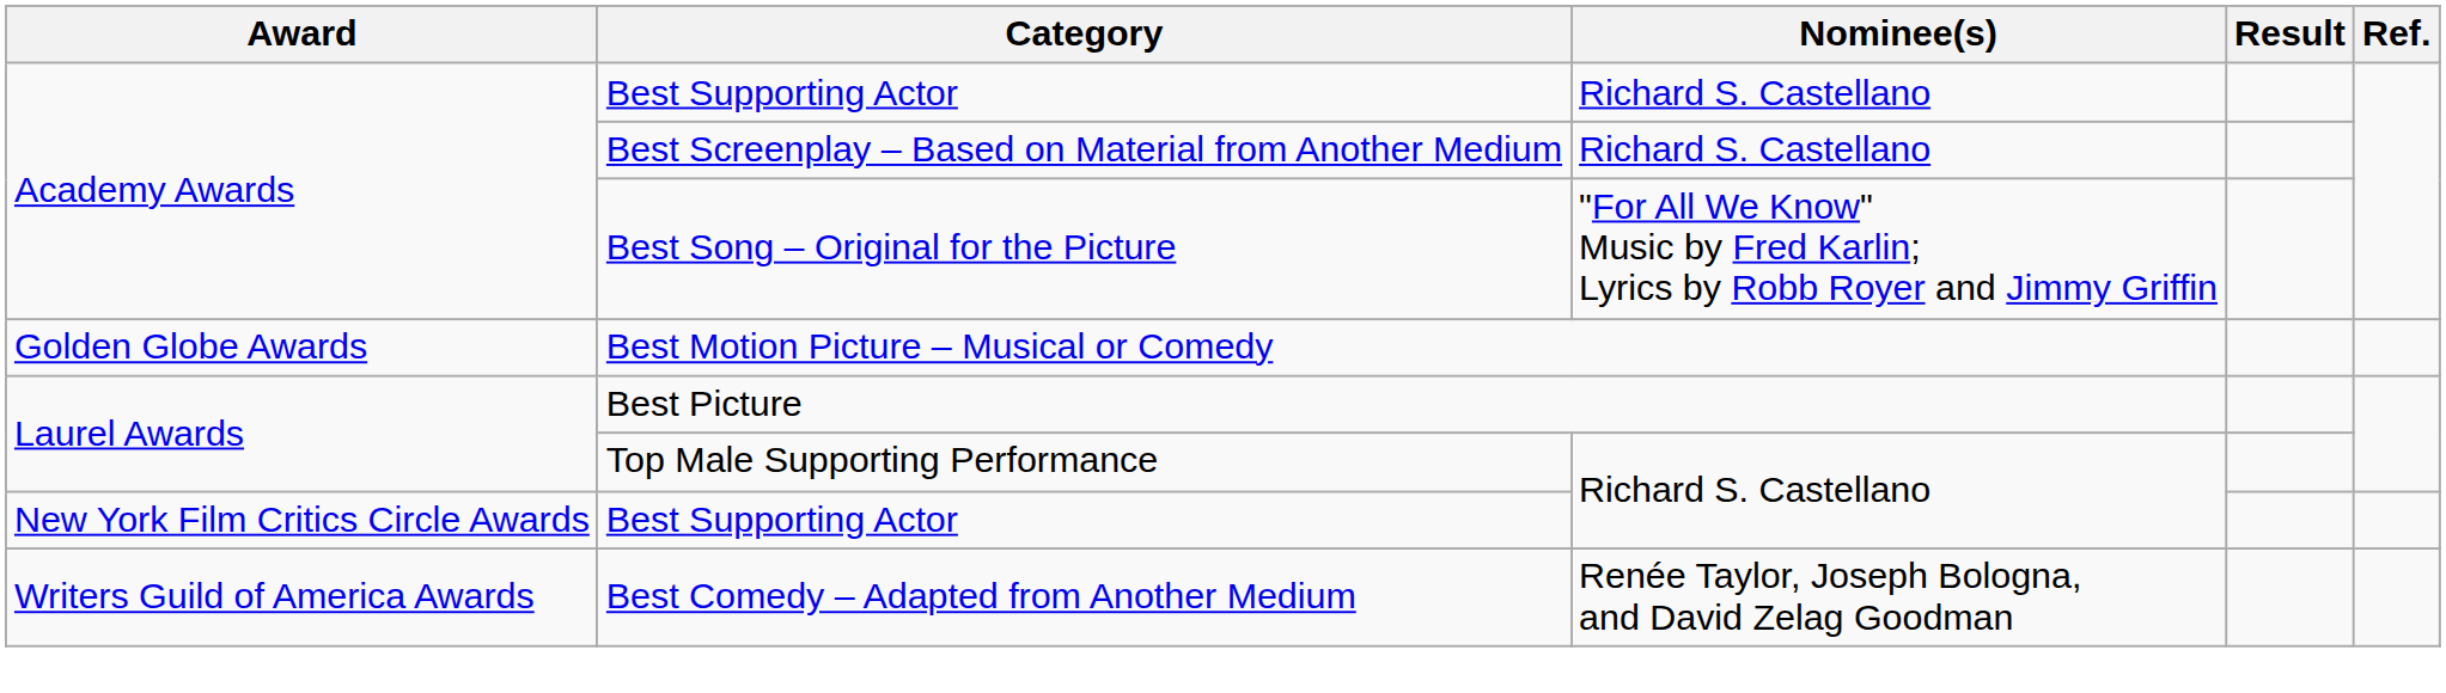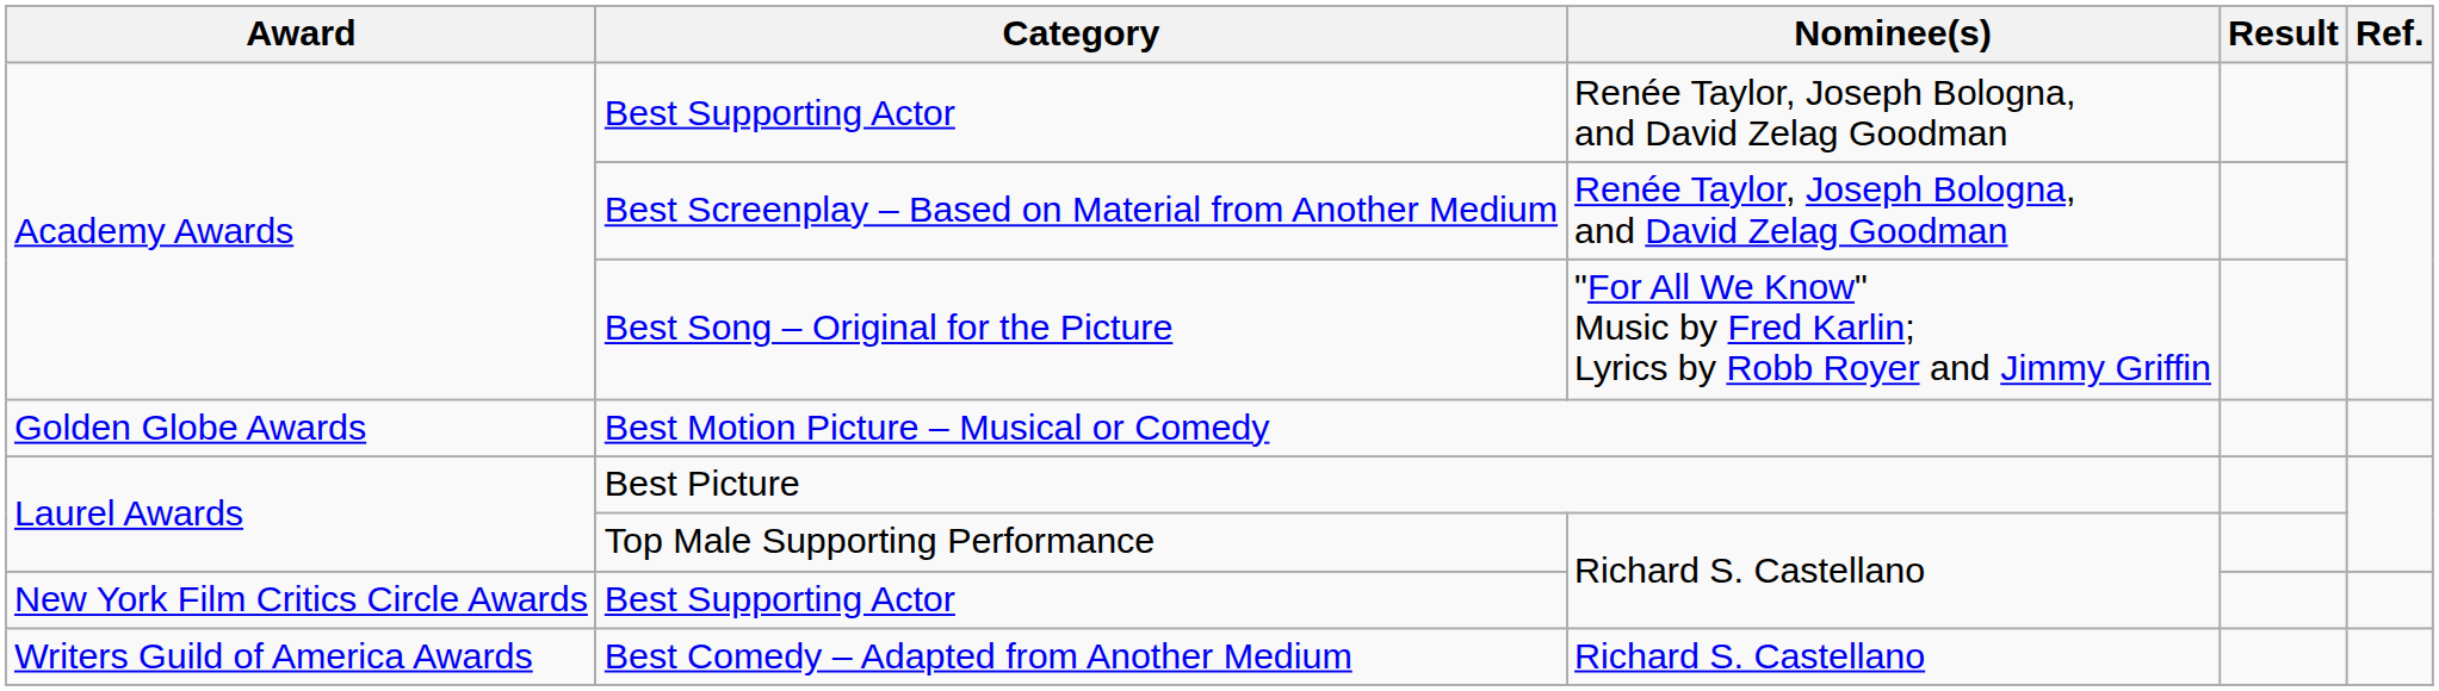 <table class="wikitable plainrowheaders">
 <tr>
 <th>Award</th>
 <th>Category</th>
 <th>Nominee(s)</th>
 <th>Result</th>
 <th>Ref.</th>
 </tr>
 <tr>
 <td rowspan="3"><a href='#'>Academy Awards</a></td>
 <td><a href='#'>Best Supporting Actor</a></td>
-<td><a href='#'>Richard S. Castellano</a></td>
+<td>Renée Taylor, Joseph Bologna, <br> and David Zelag Goodman</td>
 <td></td>
 <td align="center" rowspan="3"></td>
 </tr>
 <tr>
 <td><a href='#'>Best Screenplay – Based on Material from Another Medium</a></td>
-<td><a href='#'>Richard S. Castellano</a></td>
+<td><a href='#'>Renée Taylor</a>, <a href='#'>Joseph Bologna</a>, <br> and <a href='#'>David Zelag Goodman</a></td>
 <td></td>
 </tr>
 <tr>
 <td><a href='#'>Best Song – Original for the Picture</a></td>
 <td>"<a href='#'>For All We Know</a>" <br> Music by <a href='#'>Fred Karlin</a>; <br> Lyrics by <a href='#'>Robb Royer</a> and <a href='#'>Jimmy Griffin</a></td>
 <td></td>
 </tr>
 <tr>
 <td><a href='#'>Golden Globe Awards</a></td>
 <td colspan="2"><a href='#'>Best Motion Picture – Musical or Comedy</a></td>
 <td></td>
 <td align="center"></td>
 </tr>
 <tr>
 <td rowspan="2"><a href='#'>Laurel Awards</a></td>
 <td colspan="2">Best Picture</td>
 <td></td>
 <td align="center" rowspan="2"></td>
 </tr>
 <tr>
 <td>Top Male Supporting Performance</td>
 <td rowspan="2">Richard S. Castellano</td>
 <td></td>
 </tr>
 <tr>
 <td><a href='#'>New York Film Critics Circle Awards</a></td>
 <td><a href='#'>Best Supporting Actor</a></td>
 <td></td>
 <td align="center"></td>
 </tr>
 <tr>
 <td><a href='#'>Writers Guild of America Awards</a></td>
 <td><a href='#'>Best Comedy – Adapted from Another Medium</a></td>
-<td>Renée Taylor, Joseph Bologna, <br> and David Zelag Goodman</td>
+<td><a href='#'>Richard S. Castellano</a></td>
 <td></td>
 <td align="center"></td>
 </tr>
 </table>
